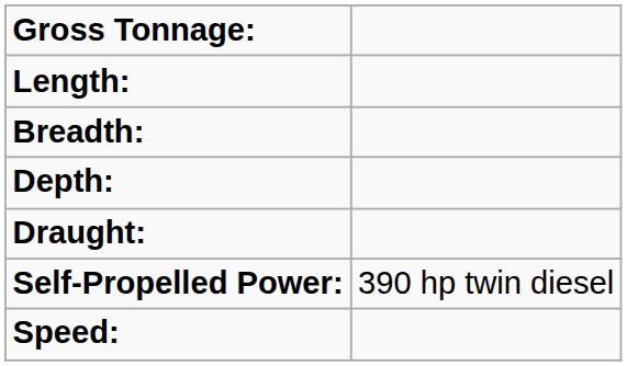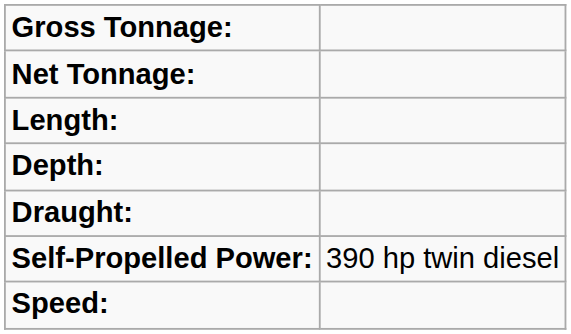 <table class="wikitable">
 <tr>
 <td><strong>Gross Tonnage:</strong></td>
 <td></td>
 </tr>
 <tr>
-<td><strong>Length:</strong></td>
+<td><strong>Net Tonnage:</strong></td>
 <td></td>
 </tr>
 <tr>
-<td><strong>Breadth:</strong></td>
+<td><strong>Length:</strong></td>
 <td></td>
 </tr>
 <tr>
 <td><strong>Depth:</strong></td>
 <td></td>
 </tr>
 <tr>
 <td><strong>Draught:</strong></td>
 <td></td>
 </tr>
 <tr>
 <td><strong>Self-Propelled Power:</strong></td>
 <td>390 hp twin diesel</td>
 </tr>
 <tr>
 <td><strong>Speed:</strong></td>
 <td></td>
 </tr>
 </table>
